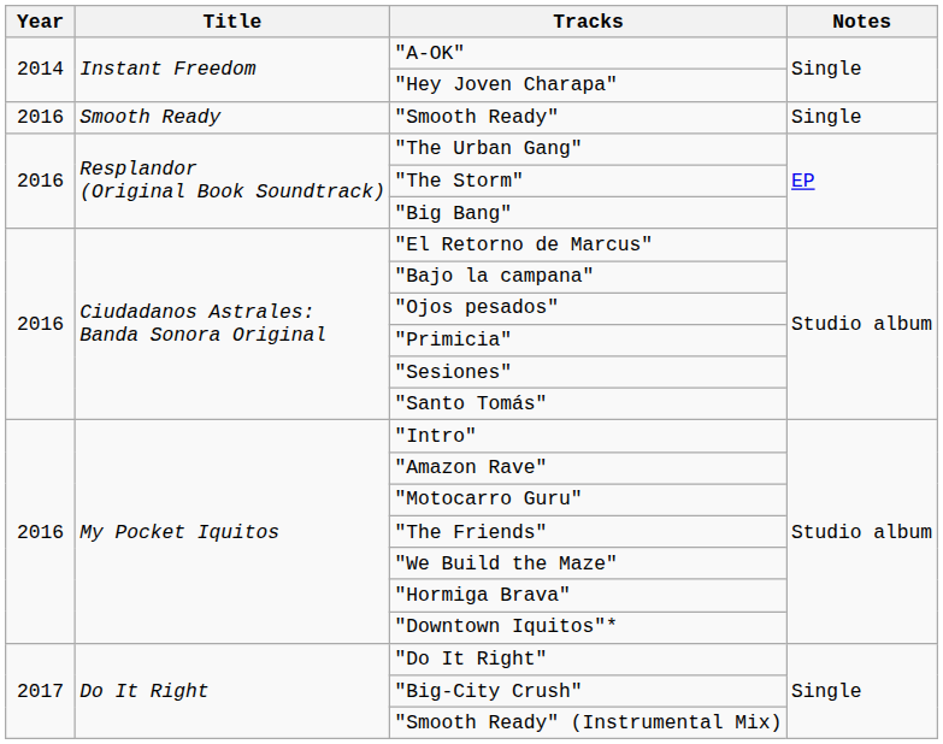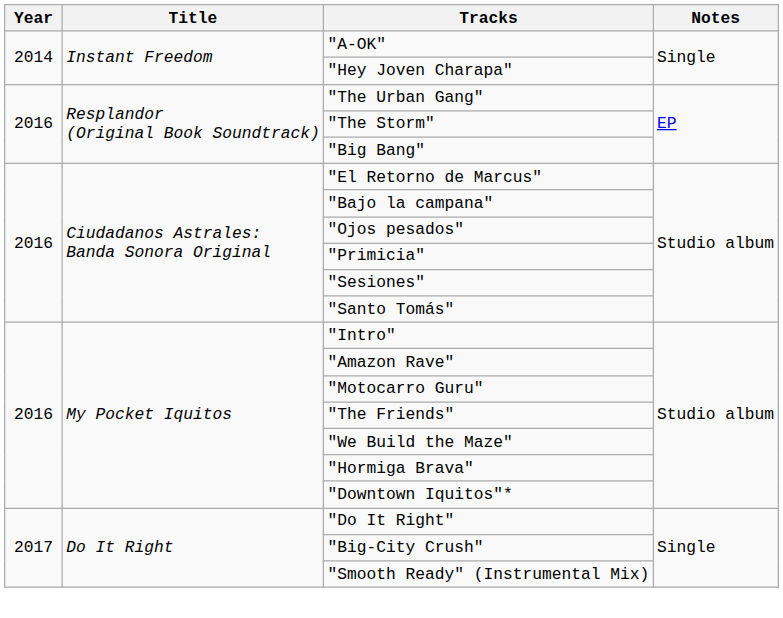 <table class="wikitable">
 <tr>
 <th align="center" valign="top" width="40">Year</th>
 <th align="left" valign="top">Title</th>
 <th align="left" valign="top">Tracks</th>
 <th align="left" valign="top">Notes</th>
 </tr>
 <tr>
 <td align="center" valign="center"  rowspan="2">2014</td>
 <td align="left" valign="center"  rowspan="2"><em>Instant Freedom</em></td>
 <td align="left" valign="top">"A-OK"</td>
 <td align="left" valign="center" rowspan="2">Single</td>
 </tr>
 <tr>
 <td align="left" valign="top">"Hey Joven Charapa"</td>
-</tr>
-<tr>
-<td align="center" valign="center"  rowspan="1">2016</td>
-<td align="left" valign="center"  rowspan="1"><em>Smooth Ready</em></td>
-<td align="left" valign="top">"Smooth Ready"</td>
-<td align="left" valign="top">Single</td>
 </tr>
 <tr>
 <td align="center" valign="center"  rowspan="3">2016</td>
 <td align="left" valign="center"  rowspan="3"><em>Resplandor<br>(Original Book Soundtrack)</em></td>
 <td align="left" valign="top">"The Urban Gang"</td>
 <td align="left" valign="center" rowspan="3"><a href='#'>EP</a></td>
 </tr>
 <tr>
 <td align="left" valign="top">"The Storm"</td>
 </tr>
 <tr>
 <td align="left" valign="top">"Big Bang"</td>
 </tr>
 <tr>
 <td align="center" valign="center"  rowspan="6">2016</td>
 <td align="left" valign="center"  rowspan="6"><em>Ciudadanos Astrales:<br>Banda Sonora Original</em> </td>
 <td align="left" valign="top">"El Retorno de Marcus"</td>
 <td align="left" valign="center" rowspan="6">Studio album</td>
 </tr>
 <tr>
 <td align="left" valign="top">"Bajo la campana"</td>
 </tr>
 <tr>
 <td align="left" valign="top">"Ojos pesados"</td>
 </tr>
 <tr>
 <td align="left" valign="top">"Primicia"</td>
 </tr>
 <tr>
 <td align="left" valign="top">"Sesiones"</td>
 </tr>
 <tr>
 <td align="left" valign="top">"Santo Tomás"</td>
 </tr>
 <tr>
 <td align="center" valign="center"  rowspan="7">2016</td>
 <td align="left" valign="center"  rowspan="7"><em>My Pocket Iquitos</em></td>
 <td align="left" valign="top">"Intro"</td>
 <td align="left" valign="center" rowspan="7">Studio album</td>
 </tr>
 <tr>
 <td align="left" valign="top">"Amazon Rave"</td>
 </tr>
 <tr>
 <td align="left" valign="top">"Motocarro Guru"</td>
 </tr>
 <tr>
 <td align="left" valign="top">"The Friends"</td>
 </tr>
 <tr>
 <td align="left" valign="top">"We Build the Maze"</td>
 </tr>
 <tr>
 <td align="left" valign="top">"Hormiga Brava"</td>
 </tr>
 <tr>
 <td align="left" valign="top">"Downtown Iquitos"*</td>
 </tr>
 <tr>
 <td align="center" valign="center"  rowspan="3">2017</td>
 <td align="left" valign="center"  rowspan="7"><em>Do It Right</em></td>
 <td align="left" valign="top">"Do It Right"</td>
 <td align="left" valign="center" rowspan="7">Single</td>
 </tr>
 <tr>
 <td align="left" valign="top">"Big-City Crush"</td>
 </tr>
 <tr>
 <td align="left" valign="top">"Smooth Ready" (Instrumental Mix)</td>
 </tr>
 </table>
